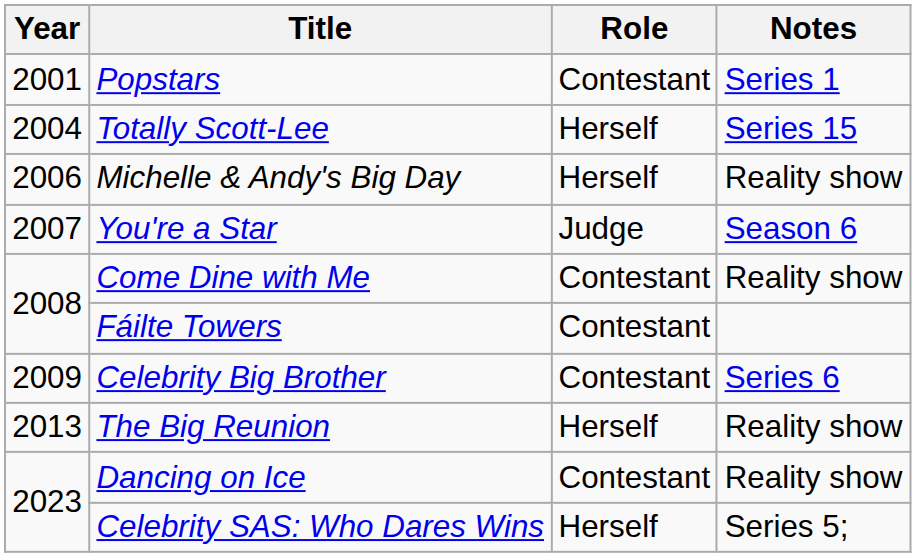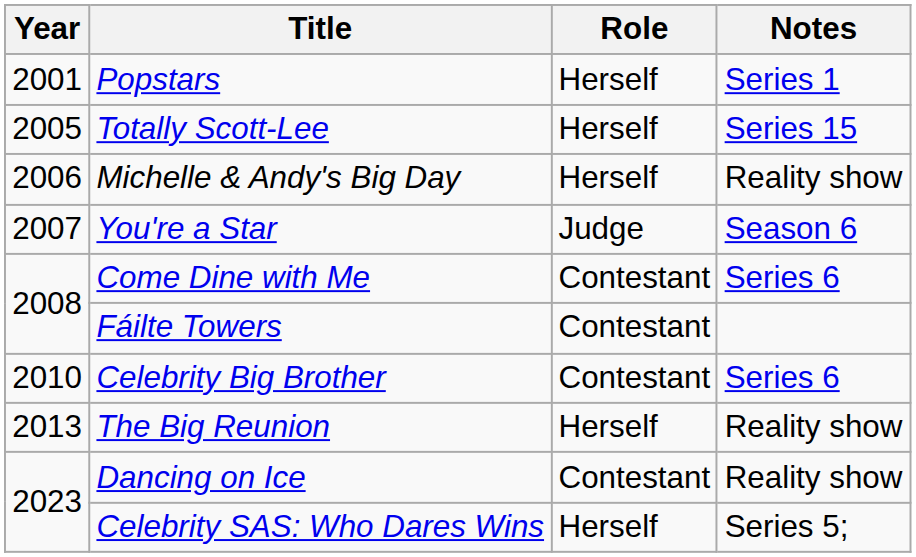 <table class="wikitable">
 <tr>
 <th>Year</th>
 <th>Title</th>
 <th>Role</th>
 <th class="unsortable">Notes</th>
 </tr>
 <tr>
 <td>2001</td>
 <td><em><a href='#'>Popstars</a></em></td>
-<td>Contestant</td>
+<td>Herself</td>
 <td><a href='#'>Series 1</a></td>
 </tr>
 <tr>
-<td>2004</td>
+<td>2005</td>
 <td><em><a href='#'>Totally Scott-Lee</a></em></td>
 <td>Herself</td>
 <td><a href='#'>Series 15</a></td>
 </tr>
 <tr>
 <td>2006</td>
 <td><em>Michelle & Andy's Big Day</em></td>
 <td>Herself</td>
 <td>Reality show</td>
 </tr>
 <tr>
 <td>2007</td>
 <td><em><a href='#'>You're a Star</a></em></td>
 <td>Judge</td>
 <td><a href='#'>Season 6</a></td>
 </tr>
 <tr>
 <td rowspan="2">2008</td>
 <td><em><a href='#'>Come Dine with Me</a></em></td>
 <td>Contestant</td>
-<td>Reality show</td>
+<td><a href='#'>Series 6</a></td>
 </tr>
 <tr>
 <td><em><a href='#'>Fáilte Towers</a></em></td>
 <td>Contestant</td>
 <td></td>
 </tr>
 <tr>
-<td>2009</td>
+<td>2010</td>
 <td><em><a href='#'>Celebrity Big Brother</a></em></td>
 <td>Contestant</td>
 <td><a href='#'>Series 6</a></td>
 </tr>
 <tr>
 <td>2013</td>
 <td><em><a href='#'>The Big Reunion</a></em></td>
 <td>Herself</td>
 <td>Reality show</td>
 </tr>
 <tr>
 <td rowspan="2">2023</td>
 <td><em><a href='#'>Dancing on Ice</a></em></td>
 <td>Contestant</td>
 <td>Reality show</td>
 </tr>
 <tr>
 <td><em><a href='#'>Celebrity SAS: Who Dares Wins</a></em></td>
 <td>Herself</td>
 <td>Series 5; </td>
 </tr>
 </table>
